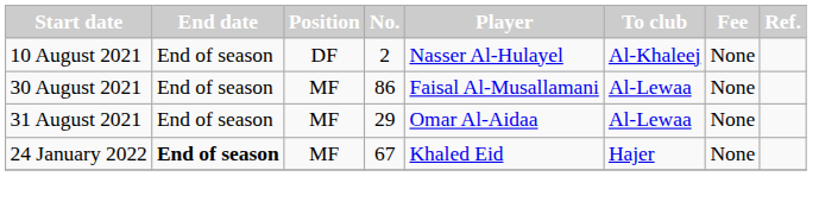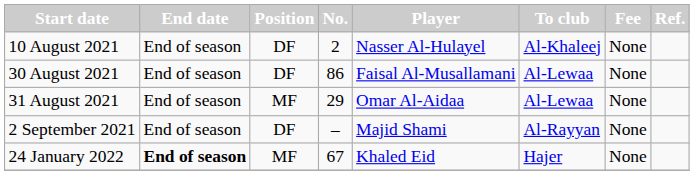 <table class="wikitable sortable">
 <tr>
 <th style="background:#CCCCCC; color:white;">Start date</th>
 <th style="background:#CCCCCC; color:white;">End date</th>
 <th style="background:#CCCCCC; color:white;">Position</th>
 <th style="background:#CCCCCC; color:white;">No.</th>
 <th style="background:#CCCCCC; color:white;">Player</th>
 <th style="background:#CCCCCC; color:white;">To club</th>
 <th style="background:#CCCCCC; color:white;">Fee</th>
 <th style="background:#CCCCCC; color:white;">Ref.</th>
 </tr>
 <tr>
 <td>10 August 2021</td>
 <td>End of season</td>
 <td style="text-align:center;">DF</td>
 <td style="text-align:center;">2</td>
 <td style="text-align:left;"> <a href='#'>Nasser Al-Hulayel</a></td>
 <td style="text-align:left;"> <a href='#'>Al-Khaleej</a></td>
 <td>None</td>
 <td></td>
 </tr>
 <tr>
 <td>30 August 2021</td>
 <td>End of season</td>
-<td style="text-align:center;">MF</td>
+<td style="text-align:center;">DF</td>
 <td style="text-align:center;">86</td>
 <td style="text-align:left;"> <a href='#'>Faisal Al-Musallamani</a></td>
 <td style="text-align:left;"> <a href='#'>Al-Lewaa</a></td>
 <td>None</td>
 <td></td>
 </tr>
 <tr>
 <td>31 August 2021</td>
 <td>End of season</td>
 <td style="text-align:center;">MF</td>
 <td style="text-align:center;">29</td>
 <td style="text-align:left;"> <a href='#'>Omar Al-Aidaa</a></td>
 <td style="text-align:left;"> <a href='#'>Al-Lewaa</a></td>
 <td>None</td>
 <td></td>
 </tr>
 <tr>
+<td>2 September 2021</td>
+<td>End of season</td>
+<td style="text-align:center;">DF</td>
+<td style="text-align:center;">–</td>
+<td style="text-align:left;"> <a href='#'>Majid Shami</a></td>
+<td style="text-align:left;"> <a href='#'>Al-Rayyan</a></td>
+<td>None</td>
+<td></td>
+</tr>
+<tr>
 <td>24 January 2022</td>
 <td><strong>End of season</strong></td>
 <td style="text-align:center;">MF</td>
 <td style="text-align:center;">67</td>
 <td style="text-align:left;"> <a href='#'>Khaled Eid</a></td>
 <td style="text-align:left;"> <a href='#'>Hajer</a></td>
 <td>None</td>
 <td></td>
 </tr>
 <tr>
 </tr>
 </table>
